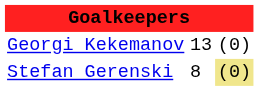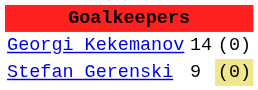 <table class="toccolours" border="0" cellpadding="2" cellspacing="0" align="left" style="margin:0.5em;">
 <tr>
 <th colspan="4" align="center" bgcolor="#FF2020"><span>Goalkeepers</span></th>
 </tr>
 <tr>
 <td> <a href='#'>Georgi Kekemanov</a></td>
-<td>13</td>
+<td>14</td>
 <td>(0)</td>
 </tr>
 <tr>
 <td> <a href='#'>Stefan Gerenski</a></td>
-<td>8</td>
+<td>9</td>
 <td style="background: khaki;">(0)</td>
 </tr>
 <tr>
 </tr>
 </table>
